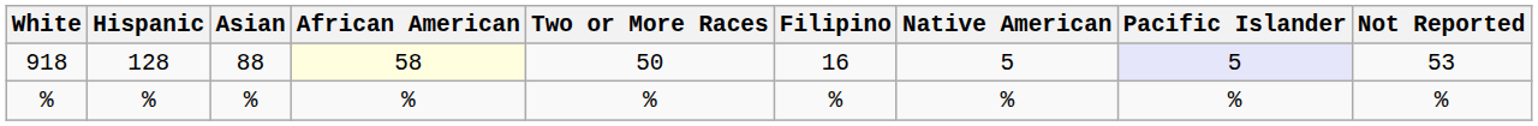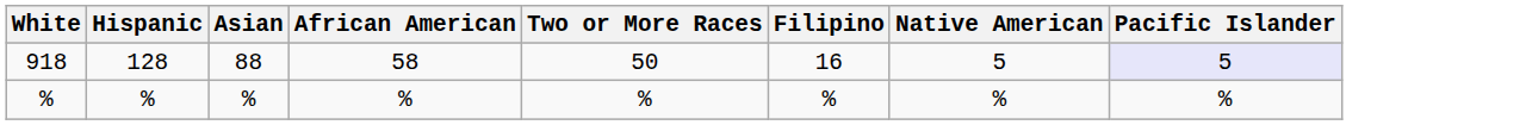 <table class="wikitable"  style="margin-left:50px; text-align:center;">
 <tr>
 <th>White</th>
 <th>Hispanic</th>
 <th>Asian</th>
 <th>African American</th>
 <th>Two or More Races</th>
 <th>Filipino</th>
 <th>Native American</th>
 <th>Pacific Islander</th>
-<th>Not Reported</th>
 </tr>
 <tr>
 <td>918</td>
 <td>128</td>
 <td>88</td>
-<td style="background: lightyellow;">58</td>
+<td>58</td>
 <td>50</td>
 <td>16</td>
 <td>5</td>
 <td style="background: lavender;">5</td>
-<td>53</td>
 </tr>
 <tr>
 <td>%</td>
 <td>%</td>
 <td>%</td>
 <td>%</td>
 <td>%</td>
 <td>%</td>
 <td>%</td>
 <td>%</td>
-<td>%</td>
 </tr>
 </table>
